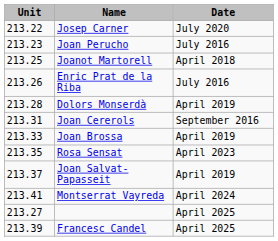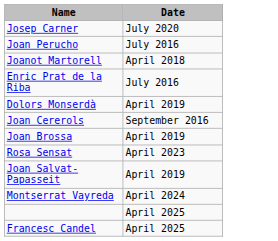 <table class=wikitable>
 <tr>
-<th width="60 px" style="background:Silver; color:Black">Unit</th>
 <th width="150 px" style="background:Silver; color:Black">Name</th>
 <th width="125 px" style="background:Silver; color:Black">Date</th>
 </tr>
 <tr>
-<td>213.22</td>
 <td><a href='#'>Josep Carner</a></td>
 <td>July 2020</td>
 </tr>
 <tr>
-<td>213.23</td>
 <td><a href='#'>Joan Perucho</a></td>
 <td>July 2016</td>
 </tr>
 <tr>
-<td>213.25</td>
 <td><a href='#'>Joanot Martorell</a></td>
 <td>April 2018</td>
 </tr>
 <tr>
-<td>213.26</td>
 <td><a href='#'>Enric Prat de la Riba</a></td>
 <td>July 2016</td>
 </tr>
 <tr>
-<td>213.28</td>
 <td><a href='#'>Dolors Monserdà</a></td>
 <td>April 2019</td>
 </tr>
 <tr>
-<td>213.31</td>
 <td><a href='#'>Joan Cererols</a></td>
 <td>September 2016</td>
 </tr>
 <tr>
-<td>213.33</td>
 <td><a href='#'>Joan Brossa</a></td>
 <td>April 2019</td>
 </tr>
 <tr>
-<td>213.35</td>
 <td><a href='#'>Rosa Sensat</a></td>
 <td>April 2023</td>
 </tr>
 <tr>
-<td>213.37</td>
 <td><a href='#'>Joan Salvat-Papasseit</a></td>
 <td>April 2019</td>
 </tr>
 <tr>
-<td>213.41</td>
 <td><a href='#'>Montserrat Vayreda</a></td>
 <td>April 2024</td>
 </tr>
 <tr>
-<td>213.27</td>
 <td></td>
 <td>April 2025</td>
 </tr>
 <tr>
-<td>213.39</td>
 <td><a href='#'>Francesc Candel</a></td>
 <td>April 2025</td>
 </tr>
 </table>
